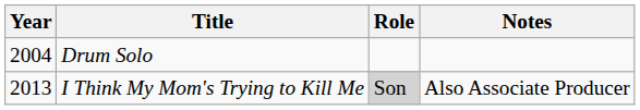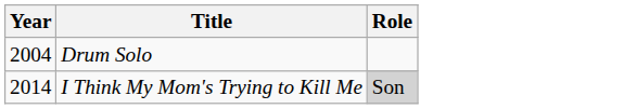 <table class="wikitable sortable">
 <tr>
 <th>Year</th>
 <th>Title</th>
 <th>Role</th>
-<th class="unsortable">Notes</th>
 </tr>
 <tr>
 <td>2004</td>
 <td><em>Drum Solo</em></td>
 <td></td>
-<td></td>
 </tr>
 <tr>
-<td>2013</td>
+<td>2014</td>
 <td><em>I Think My Mom's Trying to Kill Me</em></td>
 <td style="background: lightgrey;">Son</td>
-<td>Also Associate Producer</td>
 </tr>
 </table>
